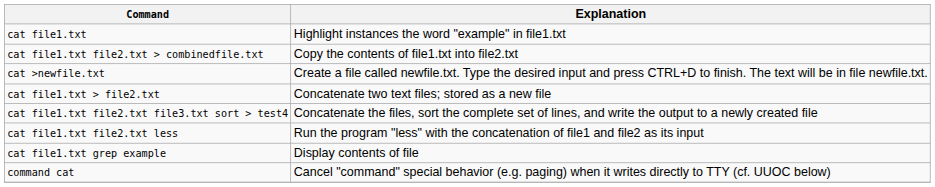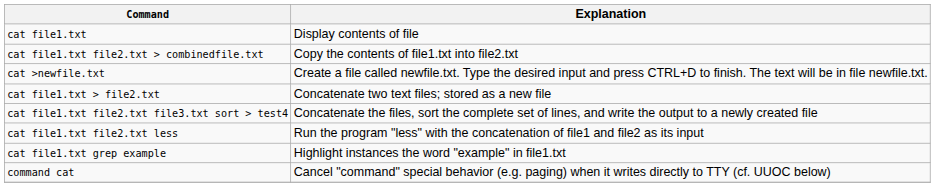 <table class="wikitable">
 <tr>
 <th><code>Command</code></th>
 <th>Explanation</th>
 </tr>
 <tr>
 <td><code>cat file1.txt </code></td>
-<td>Highlight instances the word "example" in file1.txt</td>
+<td>Display contents of file</td>
 </tr>
 <tr>
 <td><code>cat file1.txt file2.txt > combinedfile.txt</code></td>
 <td>Copy the contents of file1.txt into file2.txt</td>
 </tr>
 <tr>
 <td><code>cat >newfile.txt</code></td>
 <td>Create a file called newfile.txt. Type the desired input and press CTRL+D to finish. The text will be in file newfile.txt.</td>
 </tr>
 <tr>
 <td><code>cat file1.txt > file2.txt</code></td>
 <td>Concatenate two text files; stored as a new file</td>
 </tr>
 <tr>
 <td><code>cat file1.txt file2.txt file3.txt  sort > test4</code></td>
 <td>Concatenate the files, sort the complete set of lines, and write the output to a newly created file</td>
 </tr>
 <tr>
 <td><code>cat file1.txt file2.txt  less</code></td>
 <td>Run the program "less" with the concatenation of file1 and file2 as its input</td>
 </tr>
 <tr>
 <td><code>cat file1.txt  grep example</code></td>
-<td>Display contents of file</td>
+<td>Highlight instances the word "example" in file1.txt</td>
 </tr>
 <tr>
 <td><code>command  cat</code></td>
 <td>Cancel "command" special behavior (e.g. paging) when it writes directly to TTY (cf. UUOC below)</td>
 </tr>
 <tr>
 </tr>
 </table>
